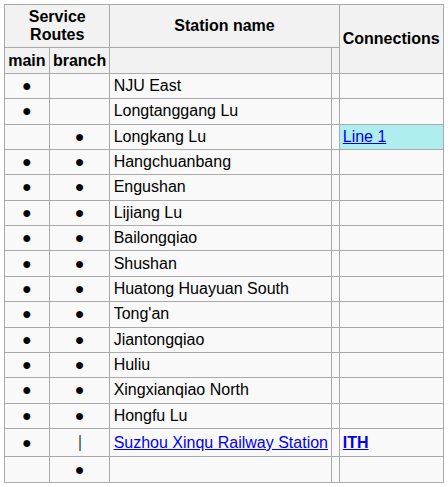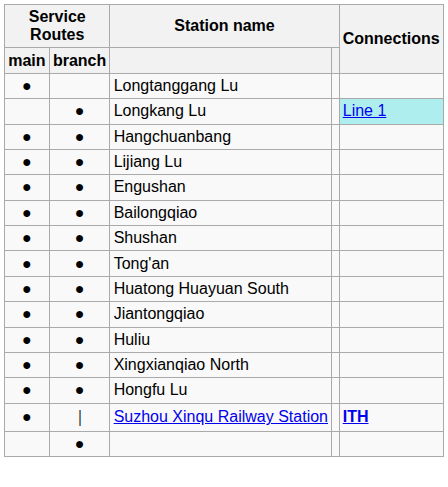 <table class="wikitable">
 <tr>
 <th colspan="2">Service<br>Routes</th>
 <th colspan="2">Station name</th>
 <th rowspan="2">Connections</th>
 </tr>
 <tr>
 <th>main</th>
 <th>branch</th>
 <th></th>
 <th></th>
-</tr>
-<tr>
-<td align="center">●</td>
-<td></td>
-<td>NJU East</td>
-<td></td>
-<td></td>
 </tr>
 <tr>
 <td align="center">●</td>
 <td></td>
 <td>Longtanggang Lu</td>
 <td></td>
 <td></td>
 </tr>
 <tr>
 <td align="center"></td>
 <td align="center">●</td>
 <td>Longkang Lu</td>
 <td></td>
 <td style="background: paleturquoise;"><a href='#'>Line 1</a></td>
 </tr>
 <tr>
 <td align="center">●</td>
 <td align="center">●</td>
 <td>Hangchuanbang</td>
 <td></td>
 <td></td>
 </tr>
 <tr>
 <td align="center">●</td>
 <td align="center">●</td>
-<td>Engushan</td>
+<td>Lijiang Lu</td>
 <td></td>
 <td></td>
 </tr>
 <tr>
 <td align="center">●</td>
 <td align="center">●</td>
-<td>Lijiang Lu</td>
+<td>Engushan</td>
 <td></td>
 <td></td>
 </tr>
 <tr>
 <td align="center">●</td>
 <td align="center">●</td>
 <td>Bailongqiao</td>
 <td></td>
 <td></td>
 </tr>
 <tr>
 <td align="center">●</td>
 <td align="center">●</td>
 <td>Shushan</td>
 <td></td>
 <td></td>
 </tr>
 <tr>
 <td align="center">●</td>
 <td align="center">●</td>
-<td>Huatong Huayuan South</td>
+<td>Tong'an</td>
 <td></td>
 <td></td>
 </tr>
 <tr>
 <td align="center">●</td>
 <td align="center">●</td>
-<td>Tong'an</td>
+<td>Huatong Huayuan South</td>
 <td></td>
 <td></td>
 </tr>
 <tr>
 <td align="center">●</td>
 <td align="center">●</td>
 <td>Jiantongqiao</td>
 <td></td>
 <td></td>
 </tr>
 <tr>
 <td align="center">●</td>
 <td align="center">●</td>
 <td>Huliu</td>
 <td></td>
 <td></td>
 </tr>
 <tr>
 <td align="center">●</td>
 <td align="center">●</td>
 <td>Xingxianqiao North</td>
 <td></td>
 <td></td>
 </tr>
 <tr>
 <td align="center">●</td>
 <td align="center">●</td>
 <td>Hongfu Lu</td>
 <td></td>
 <td></td>
 </tr>
 <tr>
 <td align="center">●</td>
 <td align="center">｜</td>
 <td><a href='#'>Suzhou Xinqu Railway Station</a></td>
 <td></td>
 <td><strong>    <a href='#'>ITH</a></strong></td>
 </tr>
 <tr>
 <td></td>
 <td align="center">●</td>
 <td></td>
 <td></td>
 <td> </td>
 </tr>
 </table>
